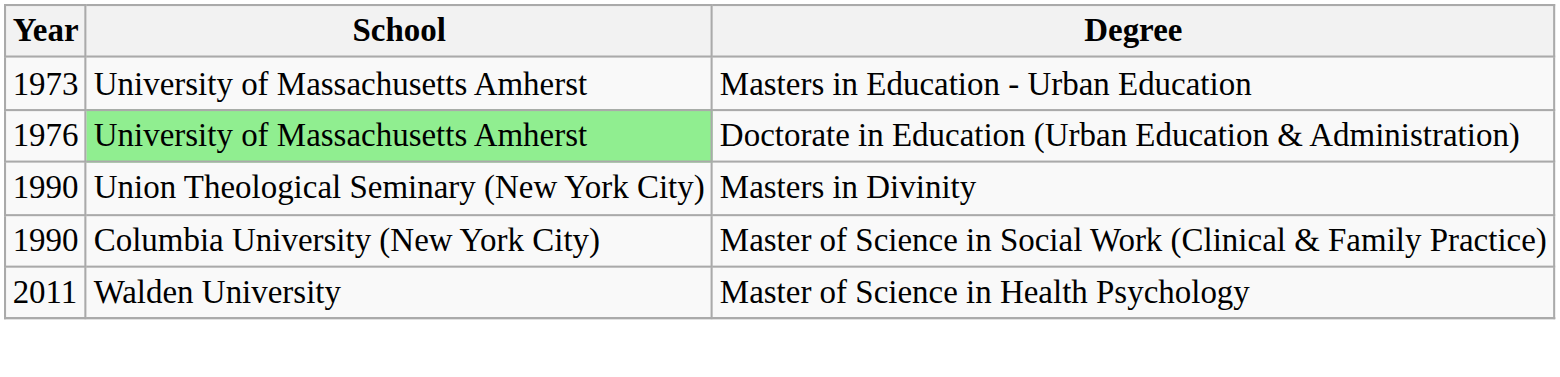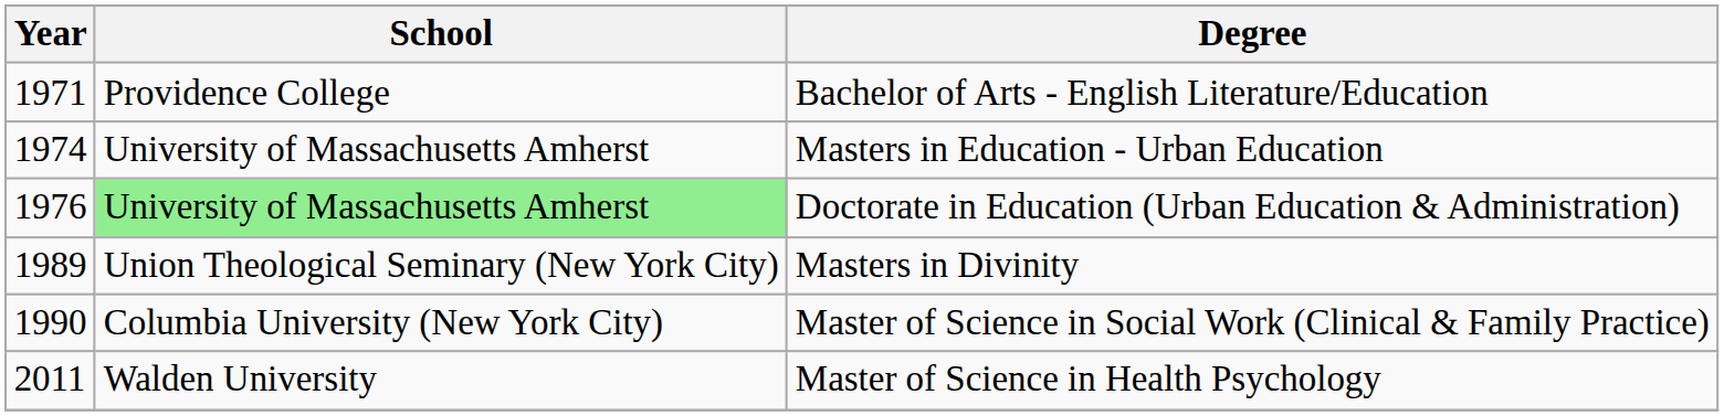 <table class="wikitable">
 <tr>
 <th>Year</th>
 <th>School</th>
 <th>Degree</th>
 </tr>
 <tr>
-<td>1973</td>
+<td>1971</td>
+<td>Providence College</td>
+<td>Bachelor of Arts - English Literature/Education</td>
+</tr>
+<tr>
+<td>1974</td>
 <td>University of Massachusetts Amherst</td>
 <td>Masters in Education - Urban Education</td>
 </tr>
 <tr>
 <td>1976</td>
 <td style="background: lightgreen;">University of Massachusetts Amherst</td>
 <td>Doctorate in Education (Urban Education & Administration)</td>
 </tr>
 <tr>
-<td>1990</td>
+<td>1989</td>
 <td>Union Theological Seminary (New York City)</td>
 <td>Masters in Divinity</td>
 </tr>
 <tr>
 <td>1990</td>
 <td>Columbia University (New York City)</td>
 <td>Master of Science in Social Work (Clinical & Family Practice)</td>
 </tr>
 <tr>
 <td>2011</td>
 <td>Walden University</td>
 <td>Master of Science in Health Psychology</td>
 </tr>
 <tr>
 </tr>
 </table>
